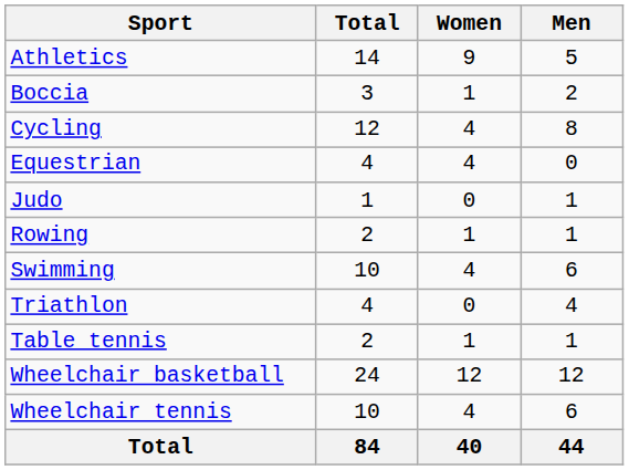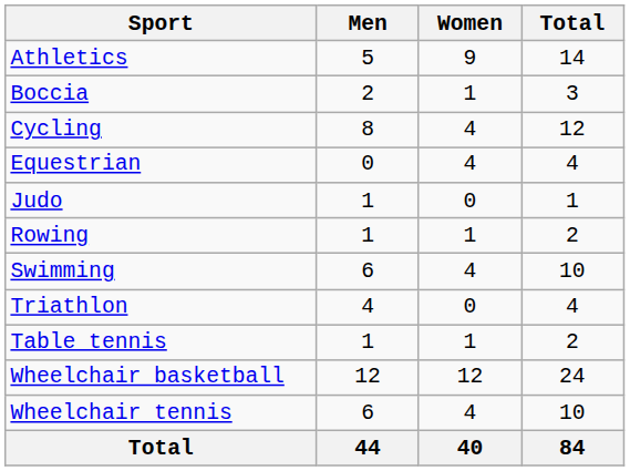 <table class="wikitable sortable" style="text-align:center;">
 <tr>
 <th width=180>Sport</th>
+<th width=55>Men</th>
+<th width=55>Women</th>
 <th width=55>Total</th>
-<th width=55>Women</th>
-<th width=55>Men</th>
 </tr>
 <tr>
 <td align=left><a href='#'>Athletics</a></td>
+<td>5</td>
+<td>9</td>
 <td>14</td>
-<td>9</td>
-<td>5</td>
 </tr>
 <tr>
 <td align=left><a href='#'>Boccia</a></td>
+<td>2</td>
+<td>1</td>
 <td>3</td>
-<td>1</td>
-<td>2</td>
 </tr>
 <tr>
 <td align=left><a href='#'>Cycling</a></td>
+<td>8</td>
+<td>4</td>
 <td>12</td>
-<td>4</td>
-<td>8</td>
 </tr>
 <tr>
 <td align=left><a href='#'>Equestrian</a></td>
+<td>0</td>
 <td>4</td>
 <td>4</td>
-<td>0</td>
 </tr>
 <tr>
 <td align=left><a href='#'>Judo</a></td>
 <td>1</td>
 <td>0</td>
 <td>1</td>
 </tr>
 <tr>
 <td align=left><a href='#'>Rowing</a></td>
-<td>2</td>
 <td>1</td>
 <td>1</td>
+<td>2</td>
 </tr>
 <tr>
 <td align=left><a href='#'>Swimming</a></td>
+<td>6</td>
+<td>4</td>
 <td>10</td>
-<td>4</td>
-<td>6</td>
 </tr>
 <tr>
 <td align=left><a href='#'>Triathlon</a></td>
 <td>4</td>
 <td>0</td>
 <td>4</td>
 </tr>
 <tr>
 <td align=left><a href='#'>Table tennis</a></td>
-<td>2</td>
 <td>1</td>
 <td>1</td>
+<td>2</td>
 </tr>
 <tr>
 <td align=left><a href='#'>Wheelchair basketball</a></td>
-<td>24</td>
 <td>12</td>
 <td>12</td>
+<td>24</td>
 </tr>
 <tr>
 <td align=left><a href='#'>Wheelchair tennis</a></td>
+<td>6</td>
+<td>4</td>
 <td>10</td>
-<td>4</td>
-<td>6</td>
 </tr>
 <tr>
 <th>Total</th>
+<th>44 </th>
+<th>40</th>
 <th>84 </th>
-<th>40</th>
-<th>44 </th>
 </tr>
 </table>
